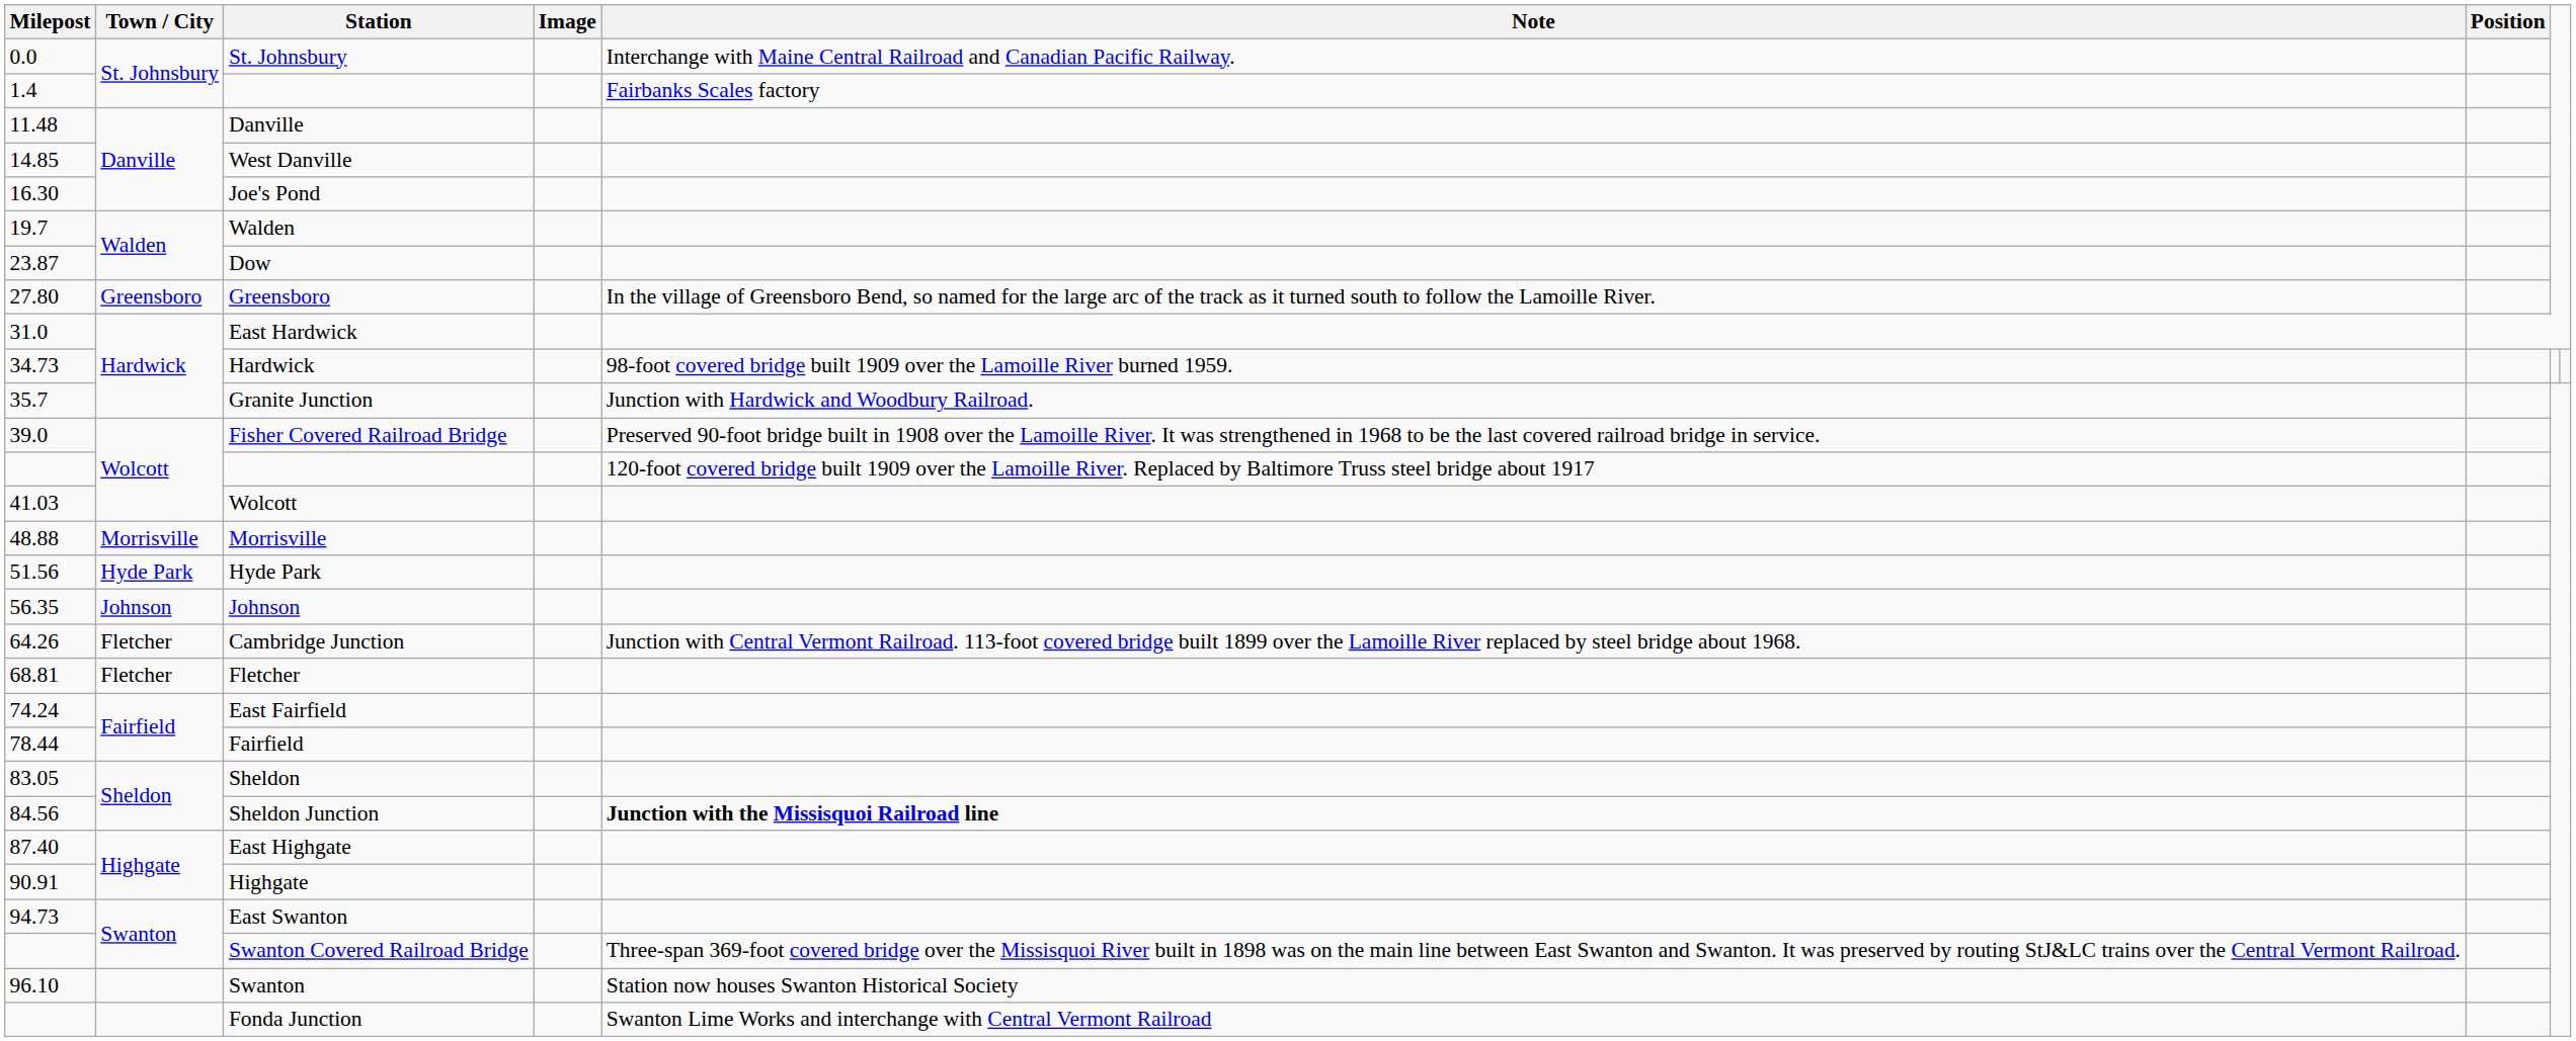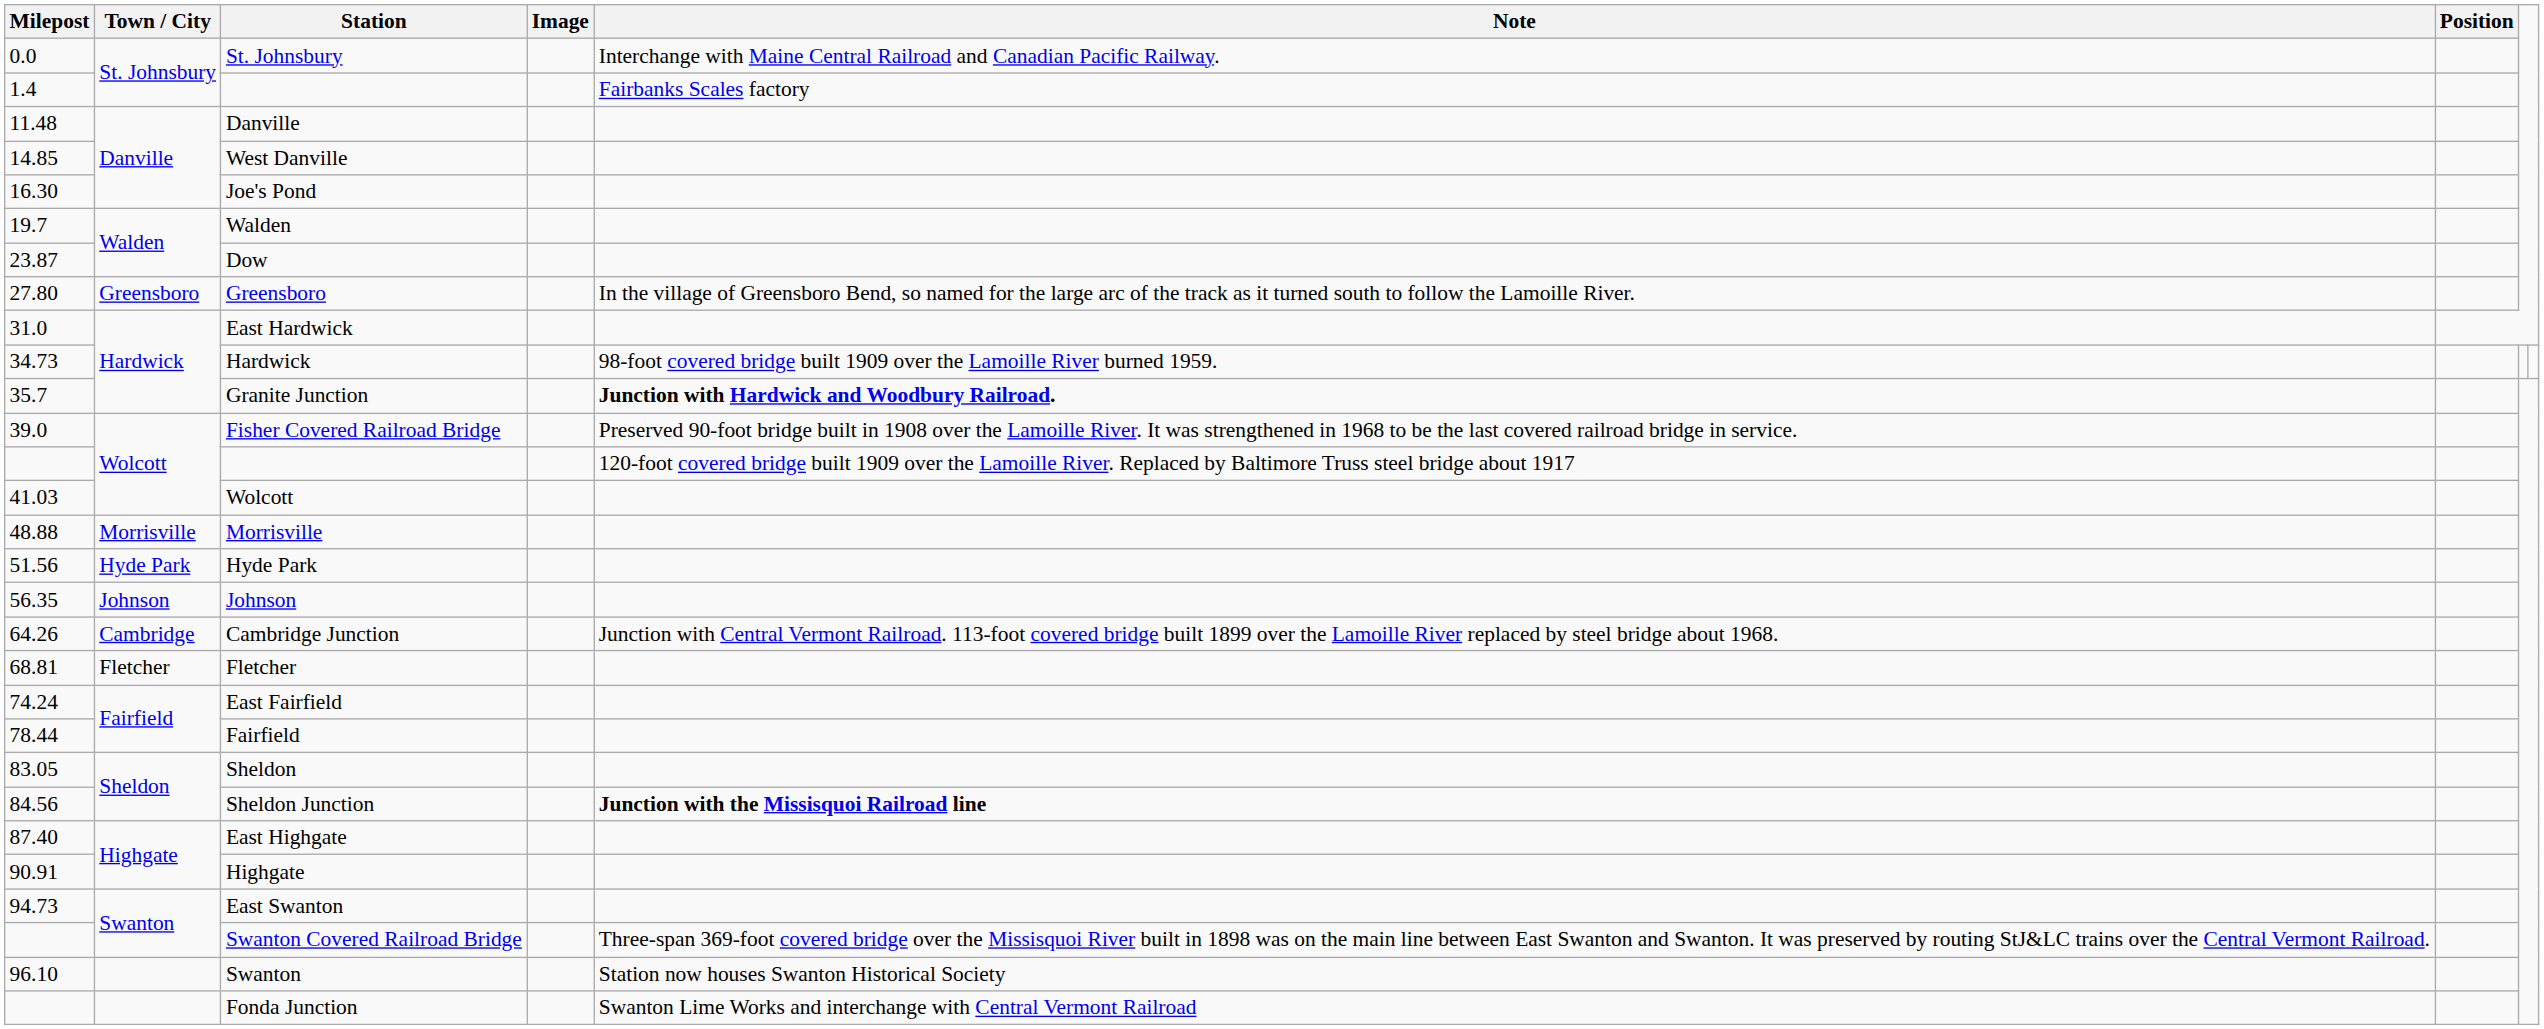 <table class="wikitable">
 <tr>
 <th>Milepost</th>
 <th>Town / City</th>
 <th>Station</th>
 <th>Image</th>
 <th>Note</th>
 <th>Position</th>
 </tr>
 <tr>
 <td>0.0</td>
 <td rowspan="2"><a href='#'>St. Johnsbury</a></td>
 <td><a href='#'>St. Johnsbury</a></td>
 <td></td>
 <td>Interchange with <a href='#'>Maine Central Railroad</a> and <a href='#'>Canadian Pacific Railway</a>.</td>
 <td></td>
 </tr>
 <tr>
 <td>1.4</td>
 <td></td>
 <td></td>
 <td><a href='#'>Fairbanks Scales</a> factory</td>
 <td></td>
 </tr>
 <tr>
 <td>11.48</td>
 <td rowspan="3"><a href='#'>Danville</a></td>
 <td>Danville</td>
 <td></td>
 <td></td>
 <td></td>
 </tr>
 <tr>
 <td>14.85</td>
 <td>West Danville</td>
 <td></td>
 <td></td>
 <td></td>
 </tr>
 <tr>
 <td>16.30</td>
 <td>Joe's Pond</td>
 <td></td>
 <td></td>
 <td></td>
 </tr>
 <tr>
 <td>19.7</td>
 <td rowspan="2"><a href='#'>Walden</a></td>
 <td>Walden</td>
 <td></td>
 <td></td>
 <td></td>
 </tr>
 <tr>
 <td>23.87</td>
 <td>Dow</td>
 <td></td>
 <td></td>
 <td></td>
 </tr>
 <tr>
 <td>27.80</td>
 <td><a href='#'>Greensboro</a></td>
 <td><a href='#'>Greensboro</a></td>
 <td></td>
 <td>In the village of Greensboro Bend, so named for the large arc of the track as it turned south to follow the Lamoille River.</td>
 <td></td>
 </tr>
 <tr>
 <td>31.0</td>
 <td rowspan="3"><a href='#'>Hardwick</a></td>
 <td>East Hardwick</td>
 <td></td>
 <td></td>
 </tr>
 <tr>
 <td>34.73</td>
 <td>Hardwick</td>
 <td></td>
 <td>98-foot <a href='#'>covered bridge</a> built 1909 over the <a href='#'>Lamoille River</a> burned 1959.</td>
 <td></td>
 <td></td>
 <td></td>
 </tr>
 <tr>
 <td>35.7</td>
 <td>Granite Junction</td>
 <td></td>
-<td>Junction with <a href='#'>Hardwick and Woodbury Railroad</a>.</td>
+<td><strong>Junction with <a href='#'>Hardwick and Woodbury Railroad</a>.</strong></td>
 <td></td>
 </tr>
 <tr>
 <td>39.0</td>
 <td rowspan="3"><a href='#'>Wolcott</a></td>
 <td><a href='#'>Fisher Covered Railroad Bridge</a></td>
 <td></td>
 <td>Preserved 90-foot bridge built in 1908 over the <a href='#'>Lamoille River</a>. It was strengthened in 1968 to be the last covered railroad bridge in service.</td>
 <td></td>
 </tr>
 <tr>
 <td></td>
 <td></td>
 <td></td>
 <td>120-foot <a href='#'>covered bridge</a> built 1909 over the <a href='#'>Lamoille River</a>.  Replaced by Baltimore Truss steel bridge about 1917</td>
 <td></td>
 </tr>
 <tr>
 <td>41.03</td>
 <td>Wolcott</td>
 <td></td>
 <td></td>
 <td></td>
 </tr>
 <tr>
 <td>48.88</td>
 <td><a href='#'>Morrisville</a></td>
 <td><a href='#'>Morrisville</a></td>
 <td></td>
 <td></td>
 <td></td>
 </tr>
 <tr>
 <td>51.56</td>
 <td><a href='#'>Hyde Park</a></td>
 <td>Hyde Park</td>
 <td></td>
 <td></td>
 <td></td>
 </tr>
 <tr>
 <td>56.35</td>
 <td><a href='#'>Johnson</a></td>
 <td><a href='#'>Johnson</a></td>
 <td></td>
 <td></td>
 <td></td>
 </tr>
 <tr>
 <td>64.26</td>
-<td>Fletcher</td>
+<td><a href='#'>Cambridge</a></td>
 <td>Cambridge Junction</td>
 <td></td>
 <td>Junction with <a href='#'>Central Vermont Railroad</a>.  113-foot <a href='#'>covered bridge</a> built 1899 over the <a href='#'>Lamoille River</a> replaced by steel bridge about 1968.</td>
 <td></td>
 </tr>
 <tr>
 <td>68.81</td>
 <td>Fletcher</td>
 <td>Fletcher</td>
 <td></td>
 <td></td>
 <td></td>
 </tr>
 <tr>
 <td>74.24</td>
 <td rowspan="2"><a href='#'>Fairfield</a></td>
 <td>East Fairfield</td>
 <td></td>
 <td></td>
 <td></td>
 </tr>
 <tr>
 <td>78.44</td>
 <td>Fairfield</td>
 <td></td>
 <td></td>
 <td></td>
 </tr>
 <tr>
 <td>83.05</td>
 <td rowspan="2"><a href='#'>Sheldon</a></td>
 <td>Sheldon</td>
 <td></td>
 <td></td>
 <td></td>
 </tr>
 <tr>
 <td>84.56</td>
 <td>Sheldon Junction</td>
 <td></td>
 <td><strong>Junction with the <a href='#'>Missisquoi Railroad</a> line</strong></td>
 <td></td>
 </tr>
 <tr>
 <td>87.40</td>
 <td rowspan="2"><a href='#'>Highgate</a></td>
 <td>East Highgate</td>
 <td></td>
 <td></td>
 <td></td>
 </tr>
 <tr>
 <td>90.91</td>
 <td>Highgate</td>
 <td></td>
 <td></td>
 <td></td>
 </tr>
 <tr>
 <td>94.73</td>
 <td rowspan="2"><a href='#'>Swanton</a></td>
 <td>East Swanton</td>
 <td></td>
 <td></td>
 <td></td>
 </tr>
 <tr>
 <td></td>
 <td><a href='#'>Swanton Covered Railroad Bridge</a></td>
 <td></td>
 <td>Three-span 369-foot <a href='#'>covered bridge</a> over the <a href='#'>Missisquoi River</a> built in 1898 was on the main line between East Swanton and Swanton.  It was preserved by routing StJ&LC trains over the <a href='#'>Central Vermont Railroad</a>.</td>
 <td></td>
 </tr>
 <tr>
 <td>96.10</td>
 <td></td>
 <td>Swanton</td>
 <td></td>
 <td>Station now houses Swanton Historical Society</td>
 <td></td>
 </tr>
 <tr>
 <td></td>
 <td></td>
 <td>Fonda Junction</td>
 <td></td>
 <td>Swanton Lime Works and interchange with <a href='#'>Central Vermont Railroad</a></td>
 <td></td>
 </tr>
 </table>
